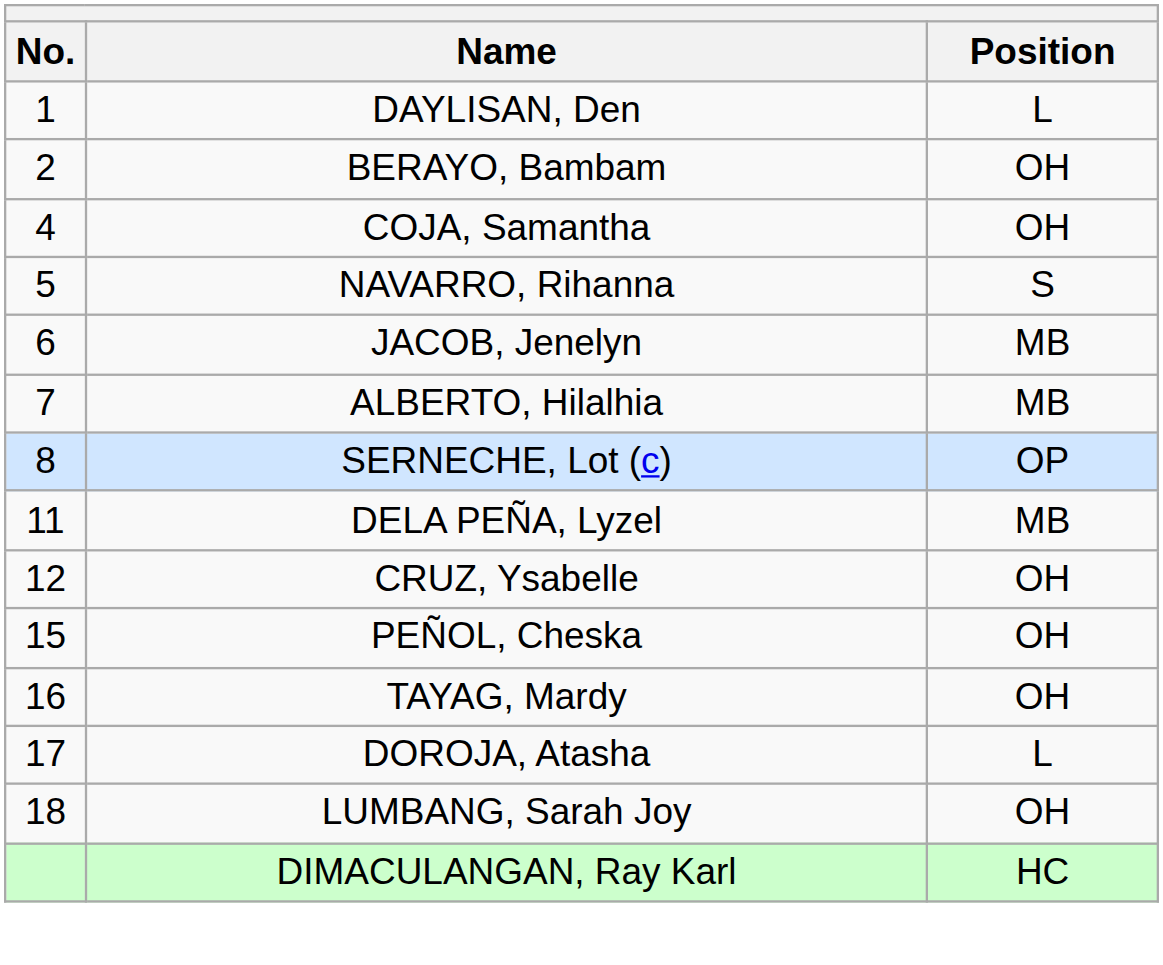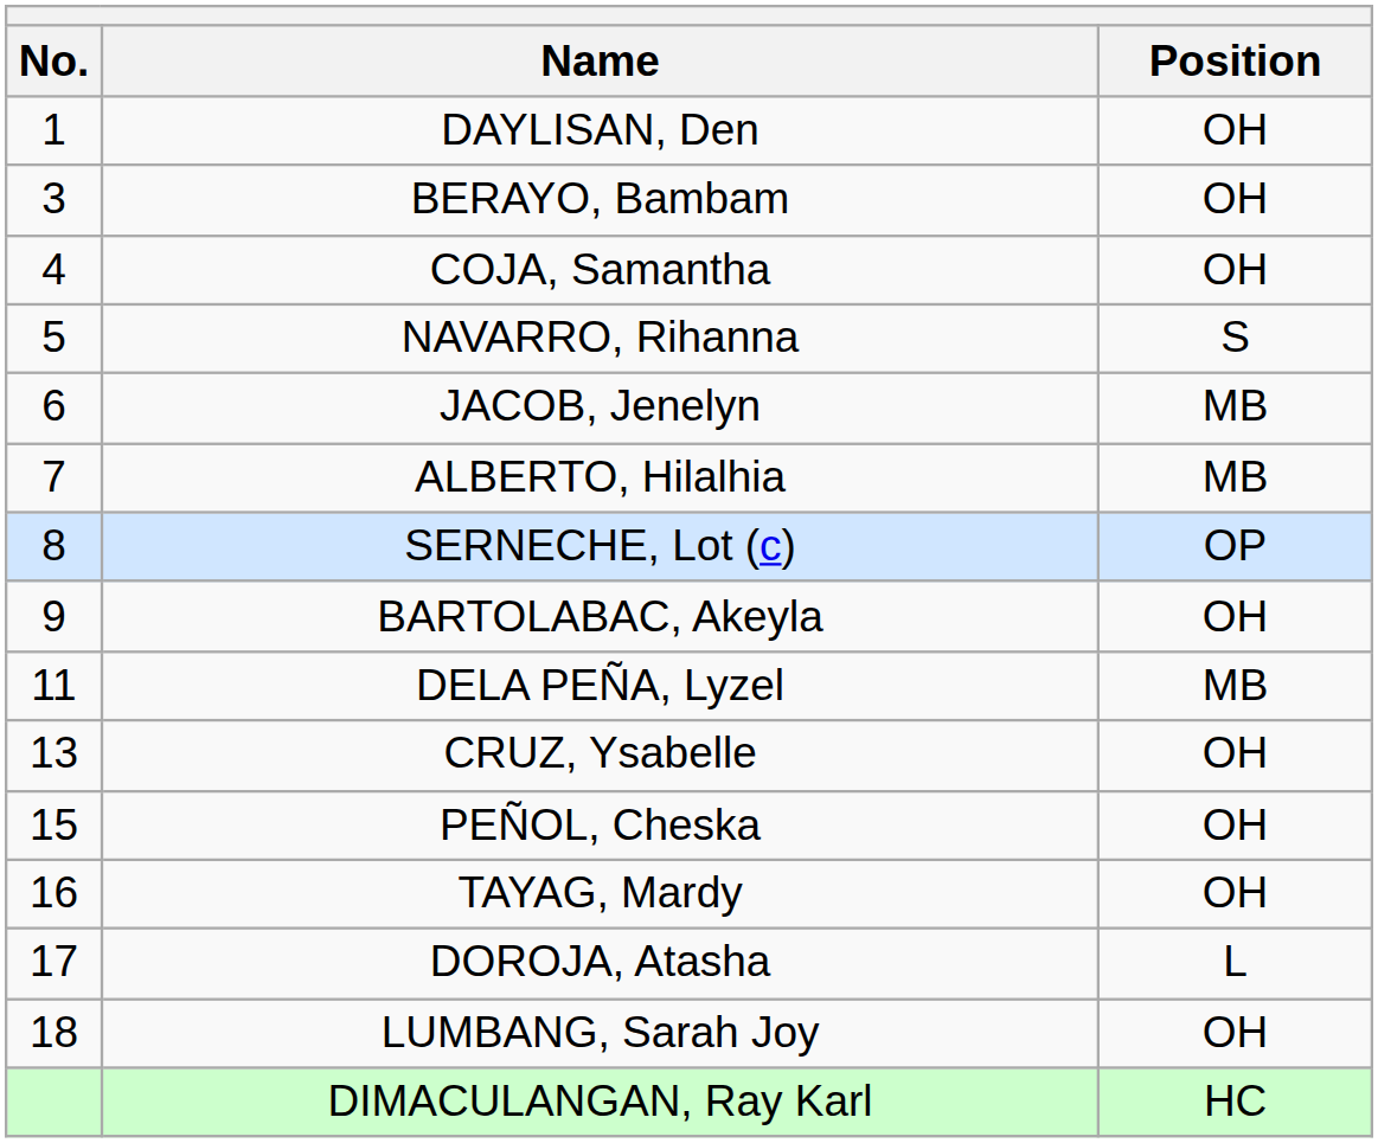 <table class="wikitable mw-collapsible mw-collapsed" style="text-align:center; width:500px; border:none">
 <tr>
 <th style="text-align:center" colspan="3"></th>
 </tr>
 <tr>
 <th style="width:7%">No.</th>
 <th>Name</th>
 <th style="width:20%">Position</th>
 </tr>
 <tr>
 <td>1</td>
 <td>DAYLISAN, Den</td>
-<td>L</td>
+<td>OH</td>
 </tr>
 <tr>
-<td>2</td>
+<td>3</td>
 <td>BERAYO, Bambam</td>
 <td>OH</td>
 </tr>
 <tr>
 <td>4</td>
 <td>COJA, Samantha</td>
 <td>OH</td>
 </tr>
 <tr>
 <td>5</td>
 <td>NAVARRO, Rihanna</td>
 <td>S</td>
 </tr>
 <tr>
 <td>6</td>
 <td>JACOB, Jenelyn</td>
 <td>MB</td>
 </tr>
 <tr>
 <td>7</td>
 <td>ALBERTO, Hilalhia</td>
 <td>MB</td>
 </tr>
 <tr bgcolor=#D0E6FF>
 <td>8</td>
 <td>SERNECHE, Lot (<a href='#'>c</a>)</td>
 <td>OP</td>
 </tr>
 <tr>
+<td>9</td>
+<td>BARTOLABAC, Akeyla</td>
+<td>OH</td>
+</tr>
+<tr>
 <td>11</td>
 <td>DELA PEÑA, Lyzel</td>
 <td>MB</td>
 </tr>
 <tr>
-<td>12</td>
+<td>13</td>
 <td>CRUZ, Ysabelle</td>
 <td>OH</td>
 </tr>
 <tr>
 <td>15</td>
 <td>PEÑOL, Cheska</td>
 <td>OH</td>
 </tr>
 <tr>
 <td>16</td>
 <td>TAYAG, Mardy</td>
 <td>OH</td>
 </tr>
 <tr>
 <td>17</td>
 <td>DOROJA, Atasha</td>
 <td>L</td>
 </tr>
 <tr>
 <td>18</td>
 <td>LUMBANG, Sarah Joy</td>
 <td>OH</td>
 </tr>
 <tr bgcolor=#CCFFCC>
 <td></td>
 <td>DIMACULANGAN, Ray Karl</td>
 <td>HC</td>
 </tr>
 </table>
